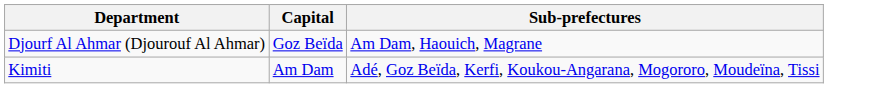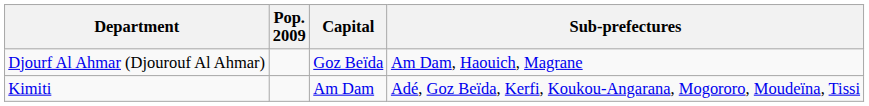 <table class="wikitable">
 <tr>
 <th>Department</th>
+<th>Pop.<br>2009</th>
 <th>Capital</th>
 <th>Sub-prefectures</th>
 </tr>
 <tr>
 <td><a href='#'>Djourf Al Ahmar</a> (Djourouf Al Ahmar)</td>
+<td align="right"></td>
 <td><a href='#'>Goz Beïda</a></td>
 <td><a href='#'>Am Dam</a>, <a href='#'>Haouich</a>, <a href='#'>Magrane</a></td>
 </tr>
 <tr>
 <td><a href='#'>Kimiti</a></td>
+<td align="right"></td>
 <td><a href='#'>Am Dam</a></td>
 <td><a href='#'>Adé</a>, <a href='#'>Goz Beïda</a>, <a href='#'>Kerfi</a>, <a href='#'>Koukou-Angarana</a>, <a href='#'>Mogororo</a>, <a href='#'>Moudeïna</a>, <a href='#'>Tissi</a></td>
 </tr>
 </table>
